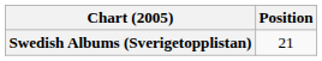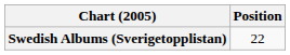 <table class="wikitable plainrowheaders" style="text-align:center">
 <tr>
 <th scope="col">Chart (2005)</th>
 <th scope="col">Position</th>
 </tr>
 <tr>
 <th scope="row">Swedish Albums (Sverigetopplistan)</th>
-<td>21</td>
+<td>22</td>
 </tr>
 </table>
